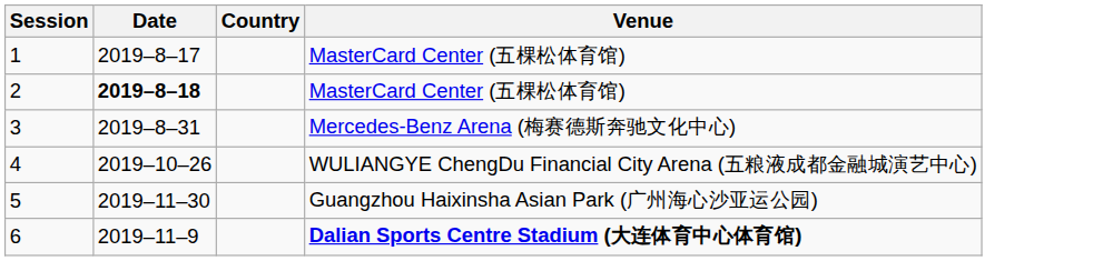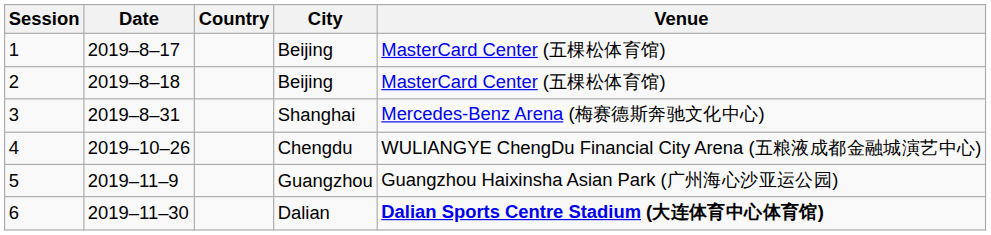 <table class="wikitable">
 <tr>
 <th>Session</th>
 <th>Date</th>
 <th>Country</th>
+<th>City</th>
 <th>Venue</th>
 </tr>
 <tr>
 <td>1</td>
 <td>2019–8–17</td>
 <td></td>
+<td>Beijing</td>
 <td><a href='#'>MasterCard Center</a> (五棵松体育馆)</td>
 </tr>
 <tr>
 <td>2</td>
-<td><strong>2019–8–18</strong></td>
+<td>2019–8–18</td>
 <td></td>
+<td>Beijing</td>
 <td><a href='#'>MasterCard Center</a> (五棵松体育馆)</td>
 </tr>
 <tr>
 <td>3</td>
 <td>2019–8–31</td>
 <td></td>
+<td>Shanghai</td>
 <td><a href='#'>Mercedes-Benz Arena</a> (梅赛德斯奔驰文化中心)</td>
 </tr>
 <tr>
 <td>4</td>
 <td>2019–10–26</td>
 <td></td>
+<td>Chengdu</td>
 <td>WULIANGYE ChengDu Financial City Arena (五粮液成都金融城演艺中心)</td>
 </tr>
 <tr>
 <td>5</td>
-<td>2019–11–30</td>
+<td>2019–11–9</td>
 <td></td>
+<td>Guangzhou</td>
 <td>Guangzhou Haixinsha Asian Park (广州海心沙亚运公园)</td>
 </tr>
 <tr>
 <td>6</td>
-<td>2019–11–9</td>
+<td>2019–11–30</td>
 <td></td>
+<td>Dalian</td>
 <td><strong><a href='#'>Dalian Sports Centre Stadium</a> (大连体育中心体育馆)</strong></td>
 </tr>
 </table>
